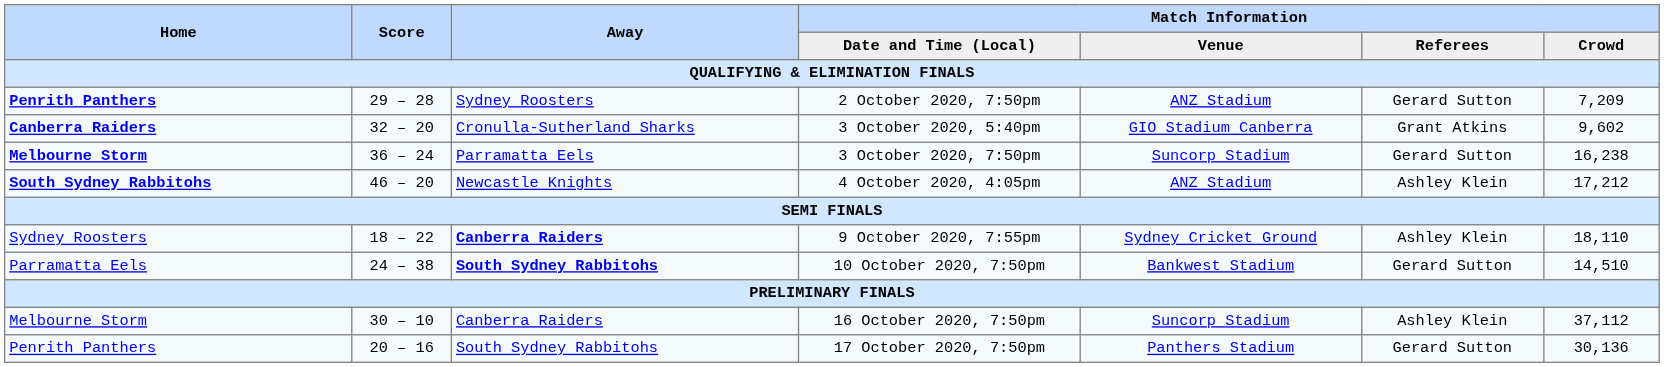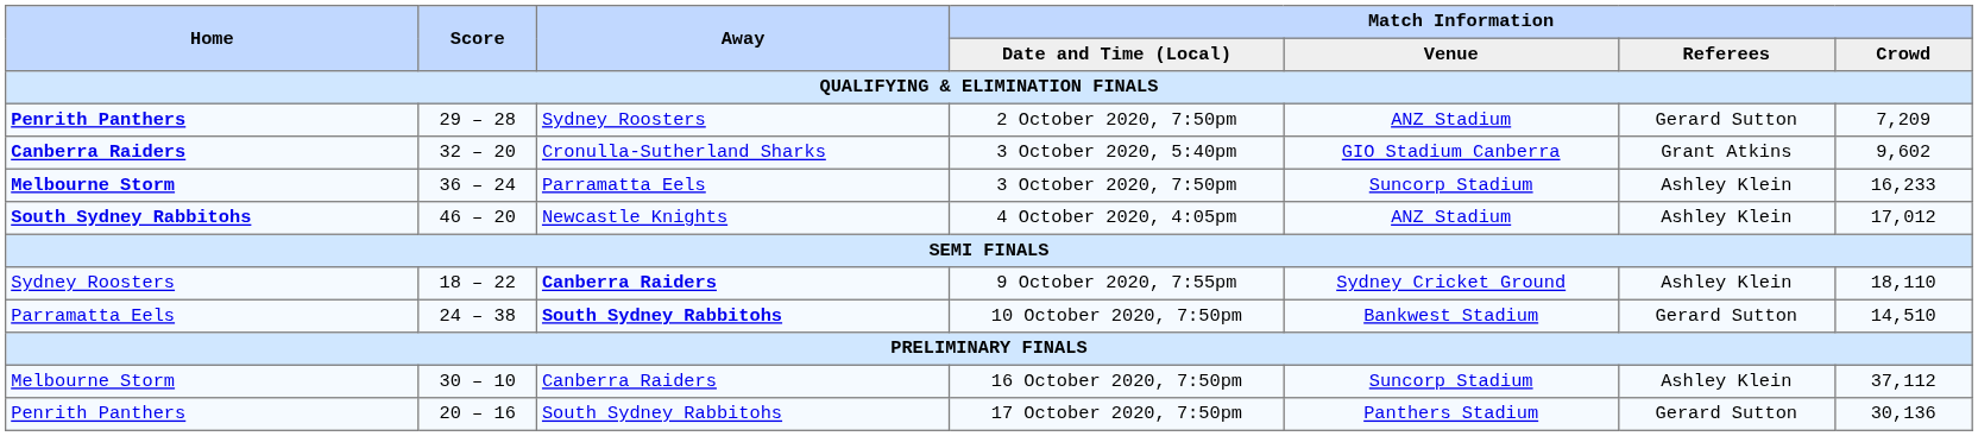 <table border="1" cellpadding="3" cellspacing="0" style="border-collapse:collapse; font-size:90%; text-align:center; width:100%;">
 <tr style="background:#c1d8ff;">
 <th rowspan="2" style="width:21%;">Home</th>
 <th rowspan="2" style="width:6%;">Score</th>
 <th rowspan="2" style="width:21%;">Away</th>
 <th colspan=6>Match Information</th>
 </tr>
 <tr style="background:#efefef;">
 <th width=17%>Date and Time (Local)</th>
 <th width=17%>Venue</th>
 <th width=11%>Referees</th>
 <th width=7%>Crowd</th>
 </tr>
 <tr style="background:#d0e7ff;">
 <td colspan=7><strong>QUALIFYING & ELIMINATION FINALS</strong></td>
 </tr>
 <tr style="background:#f5faff;">
 <td align=left> <strong><a href='#'>Penrith Panthers</a></strong></td>
 <td>29 – 28</td>
 <td align=left> <a href='#'>Sydney Roosters</a></td>
 <td>2 October 2020, 7:50pm</td>
 <td><a href='#'>ANZ Stadium</a></td>
 <td>Gerard Sutton</td>
 <td>7,209</td>
 </tr>
 <tr style="background:#f5faff;">
 <td align=left> <strong><a href='#'>Canberra Raiders</a></strong></td>
 <td>32 – 20</td>
 <td align=left> <a href='#'>Cronulla-Sutherland Sharks</a></td>
 <td>3 October 2020, 5:40pm</td>
 <td><a href='#'>GIO Stadium Canberra</a></td>
 <td>Grant Atkins</td>
 <td>9,602</td>
 </tr>
 <tr style="background:#f5faff;">
 <td align=left> <strong><a href='#'>Melbourne Storm</a></strong></td>
 <td>36 – 24</td>
 <td align=left> <a href='#'>Parramatta Eels</a></td>
 <td>3 October 2020, 7:50pm</td>
 <td><a href='#'>Suncorp Stadium</a></td>
-<td>Gerard Sutton</td>
-<td>16,238</td>
+<td>Ashley Klein</td>
+<td>16,233</td>
 </tr>
 <tr style="background:#f5faff;">
 <td align=left> <strong><a href='#'>South Sydney Rabbitohs</a></strong></td>
 <td>46 – 20</td>
 <td align=left> <a href='#'>Newcastle Knights</a></td>
 <td>4 October 2020, 4:05pm</td>
 <td><a href='#'>ANZ Stadium</a></td>
 <td>Ashley Klein</td>
-<td>17,212</td>
+<td>17,012</td>
 </tr>
 <tr style="background:#d0e7ff;">
 <td colspan=7><strong>SEMI FINALS</strong></td>
 </tr>
 <tr style="background:#f5faff;">
 <td align=left> <a href='#'>Sydney Roosters</a></td>
 <td>18 – 22</td>
 <td align=left> <strong><a href='#'>Canberra Raiders</a></strong></td>
 <td>9 October 2020, 7:55pm</td>
 <td><a href='#'>Sydney Cricket Ground</a></td>
 <td>Ashley Klein</td>
 <td>18,110</td>
 </tr>
 <tr style="background:#f5faff;">
 <td align=left> <a href='#'>Parramatta Eels</a></td>
 <td>24 – 38</td>
 <td align=left> <strong><a href='#'>South Sydney Rabbitohs</a></strong></td>
 <td>10 October 2020, 7:50pm</td>
 <td><a href='#'>Bankwest Stadium</a></td>
 <td>Gerard Sutton</td>
 <td>14,510</td>
 </tr>
 <tr style="background:#d0e7ff;">
 <td colspan=7><strong>PRELIMINARY FINALS</strong></td>
 </tr>
 <tr style="background:#f5faff;">
 <td align=left> <a href='#'>Melbourne Storm</a></td>
 <td>30 – 10</td>
 <td align=left> <a href='#'>Canberra Raiders</a></td>
 <td>16 October 2020, 7:50pm</td>
 <td><a href='#'>Suncorp Stadium</a></td>
 <td>Ashley Klein</td>
 <td>37,112</td>
 </tr>
 <tr style="background:#f5faff;">
 <td align=left> <a href='#'>Penrith Panthers</a></td>
 <td>20 – 16</td>
 <td align=left> <a href='#'>South Sydney Rabbitohs</a></td>
 <td>17 October 2020, 7:50pm</td>
 <td><a href='#'>Panthers Stadium</a></td>
 <td>Gerard Sutton</td>
 <td>30,136</td>
 </tr>
 </table>
